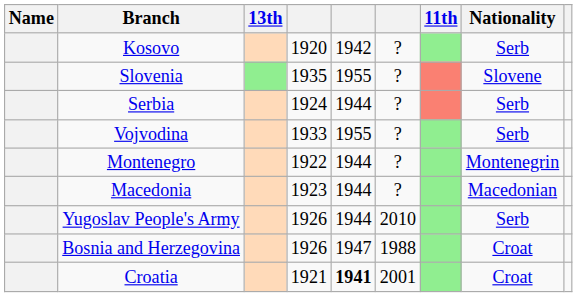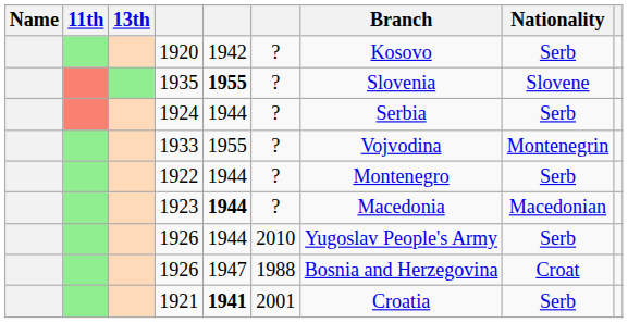 <table class="wikitable sortable" style=text-align:center>
 <tr>
 <th scope="col">Name</th>
-<th scope="col">Branch</th>
+<th scope="col"><a href='#'>11th</a></th>
 <th scope="col"><a href='#'>13th</a></th>
 <th scope="col"></th>
 <th scope="col"></th>
 <th scope="col"></th>
-<th scope="col"><a href='#'>11th</a></th>
+<th scope="col">Branch</th>
 <th scope="col">Nationality</th>
 <th scope="col" class="unsortable"></th>
 </tr>
 <tr>
 <th align="center" scope="row" style="font-weight:normal;"></th>
-<td><a href='#'>Kosovo</a></td>
+<td bgcolor = LightGreen></td>
 <td bgcolor = PeachPuff></td>
 <td>1920</td>
 <td>1942</td>
 <td>?</td>
-<td bgcolor = LightGreen></td>
+<td><a href='#'>Kosovo</a></td>
 <td><a href='#'>Serb</a></td>
 <td></td>
 </tr>
 <tr>
 <th align="center" scope="row" style="font-weight:normal;"></th>
-<td><a href='#'>Slovenia</a></td>
+<td bgcolor = Salmon></td>
 <td bgcolor = LightGreen></td>
 <td>1935</td>
-<td>1955</td>
+<td><strong>1955</strong></td>
 <td>?</td>
-<td bgcolor = Salmon></td>
+<td><a href='#'>Slovenia</a></td>
 <td><a href='#'>Slovene</a></td>
 <td></td>
 </tr>
 <tr>
 <th align="center" scope="row" style="font-weight:normal;"></th>
-<td><a href='#'>Serbia</a></td>
+<td bgcolor = Salmon></td>
 <td bgcolor = PeachPuff></td>
 <td>1924</td>
 <td>1944</td>
 <td>?</td>
-<td bgcolor = Salmon></td>
+<td><a href='#'>Serbia</a></td>
 <td><a href='#'>Serb</a></td>
 <td></td>
 </tr>
 <tr>
 <th align="center" scope="row" style="font-weight:normal;"></th>
-<td><a href='#'>Vojvodina</a></td>
+<td bgcolor = LightGreen></td>
 <td bgcolor = PeachPuff></td>
 <td>1933</td>
 <td>1955</td>
 <td>?</td>
+<td><a href='#'>Vojvodina</a></td>
+<td><a href='#'>Montenegrin</a></td>
+<td></td>
+</tr>
+<tr>
+<th align="center" scope="row" style="font-weight:normal;"></th>
 <td bgcolor = LightGreen></td>
+<td bgcolor = PeachPuff></td>
+<td>1922</td>
+<td>1944</td>
+<td>?</td>
+<td><a href='#'>Montenegro</a></td>
 <td><a href='#'>Serb</a></td>
 <td></td>
 </tr>
 <tr>
 <th align="center" scope="row" style="font-weight:normal;"></th>
-<td><a href='#'>Montenegro</a></td>
-<td bgcolor = PeachPuff></td>
-<td>1922</td>
-<td>1944</td>
-<td>?</td>
 <td bgcolor = LightGreen></td>
-<td><a href='#'>Montenegrin</a></td>
-<td></td>
-</tr>
-<tr>
-<th align="center" scope="row" style="font-weight:normal;"></th>
-<td><a href='#'>Macedonia</a></td>
 <td bgcolor = PeachPuff></td>
 <td>1923</td>
-<td>1944</td>
+<td><strong>1944</strong></td>
 <td>?</td>
-<td bgcolor = LightGreen></td>
+<td><a href='#'>Macedonia</a></td>
 <td><a href='#'>Macedonian</a></td>
 <td></td>
 </tr>
 <tr>
 <th align="center" scope="row" style="font-weight:normal;"></th>
-<td><a href='#'>Yugoslav People's Army</a></td>
+<td bgcolor = LightGreen></td>
 <td bgcolor = PeachPuff></td>
 <td>1926</td>
 <td>1944</td>
 <td>2010</td>
-<td bgcolor = LightGreen></td>
+<td><a href='#'>Yugoslav People's Army</a></td>
 <td><a href='#'>Serb</a></td>
 <td></td>
 </tr>
 <tr>
 <th align="center" scope="row" style="font-weight:normal;"></th>
-<td><a href='#'>Bosnia and Herzegovina</a></td>
+<td bgcolor = LightGreen></td>
 <td bgcolor = PeachPuff></td>
 <td>1926</td>
 <td>1947</td>
 <td>1988</td>
-<td bgcolor = LightGreen></td>
+<td><a href='#'>Bosnia and Herzegovina</a></td>
 <td><a href='#'>Croat</a></td>
 <td></td>
 </tr>
 <tr>
 <th align="center" scope="row" style="font-weight:normal;"></th>
-<td><a href='#'>Croatia</a></td>
+<td bgcolor = LightGreen></td>
 <td bgcolor = PeachPuff></td>
 <td>1921</td>
 <td><strong>1941</strong></td>
 <td>2001</td>
-<td bgcolor = LightGreen></td>
-<td><a href='#'>Croat</a></td>
+<td><a href='#'>Croatia</a></td>
+<td><a href='#'>Serb</a></td>
 <td></td>
 </tr>
 </table>
